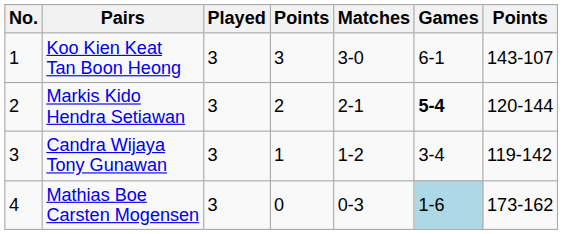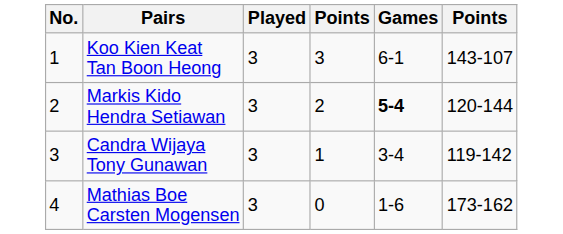 <table class=wikitable style="margin:auto;">
 <tr>
 <th>No.</th>
 <th>Pairs</th>
 <th>Played</th>
 <th>Points</th>
-<th>Matches</th>
 <th>Games</th>
 <th>Points</th>
 </tr>
 <tr>
 <td>1</td>
 <td> <a href='#'>Koo Kien Keat</a> <br>  <a href='#'>Tan Boon Heong</a></td>
 <td>3</td>
 <td>3</td>
-<td>3-0</td>
 <td>6-1</td>
 <td>143-107</td>
 </tr>
 <tr>
 <td>2</td>
 <td> <a href='#'>Markis Kido</a> <br>  <a href='#'>Hendra Setiawan</a></td>
 <td>3</td>
 <td>2</td>
-<td>2-1</td>
 <td><strong>5-4</strong></td>
 <td>120-144</td>
 </tr>
 <tr>
 <td>3</td>
 <td> <a href='#'>Candra Wijaya</a> <br>  <a href='#'>Tony Gunawan</a></td>
 <td>3</td>
 <td>1</td>
-<td>1-2</td>
 <td>3-4</td>
 <td>119-142</td>
 </tr>
 <tr>
 <td>4</td>
 <td> <a href='#'>Mathias Boe</a> <br>  <a href='#'>Carsten Mogensen</a></td>
 <td>3</td>
 <td>0</td>
-<td>0-3</td>
-<td style="background: lightblue;">1-6</td>
+<td>1-6</td>
 <td>173-162</td>
 </tr>
 </table>
